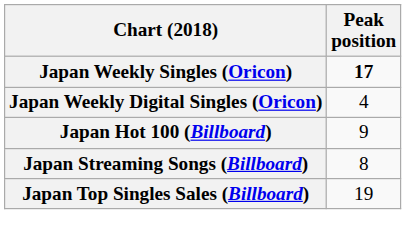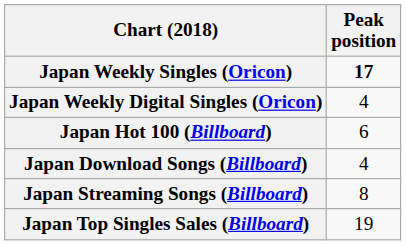 <table class="wikitable sortable plainrowheaders" style="text-align:center;">
 <tr>
 <th scope="col">Chart (2018)</th>
 <th scope="col">Peak<br>position</th>
 </tr>
 <tr>
 <th scope="row">Japan Weekly Singles (<a href='#'>Oricon</a>)</th>
 <td style="text-align:center;"><strong>17</strong></td>
 </tr>
 <tr>
 <th scope="row">Japan Weekly Digital Singles (<a href='#'>Oricon</a>)</th>
 <td style="text-align:center;">4</td>
 </tr>
 <tr>
 <th scope="row">Japan Hot 100 (<em><a href='#'>Billboard</a></em>)</th>
-<td style="text-align:center;">9</td>
+<td style="text-align:center;">6</td>
+</tr>
+<tr>
+<th scope="row">Japan Download Songs (<em><a href='#'>Billboard</a></em>)</th>
+<td style="text-align:center;">4</td>
 </tr>
 <tr>
 <th scope="row">Japan Streaming Songs (<em><a href='#'>Billboard</a></em>)</th>
 <td style="text-align:center;">8</td>
 </tr>
 <tr>
 <th scope="row">Japan Top Singles Sales (<em><a href='#'>Billboard</a></em>)</th>
 <td style="text-align:center;">19</td>
 </tr>
 </table>
